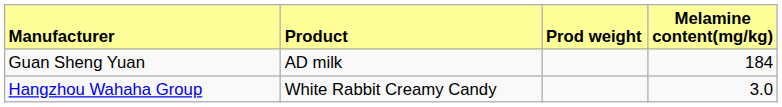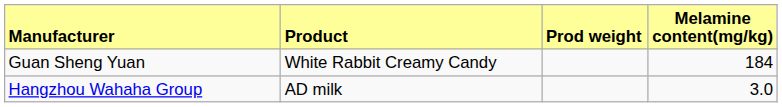 <table class="wikitable sortable" style="font-size: 85%">
 <tr style="background-color:#FFFF99;font-weight:bold">
 <td width="218" height="23" valign="bottom">Manufacturer</td>
 <td width="206"  valign="bottom">Product</td>
 <td width="80"  valign="bottom">Prod weight</td>
 <td width="66" align="center" valign="bottom">Melamine<br> content(mg/kg)</td>
 </tr>
 <tr>
 <td height="14"  valign="bottom">Guan Sheng Yuan</td>
-<td valign="bottom">AD milk</td>
+<td valign="bottom">White Rabbit Creamy Candy</td>
 <td valign="bottom"> </td>
 <td align="right" valign="bottom">184</td>
 </tr>
 <tr>
 <td height="14"  valign="bottom"><a href='#'>Hangzhou Wahaha Group</a></td>
-<td valign="bottom">White Rabbit Creamy Candy</td>
+<td valign="bottom">AD milk</td>
 <td valign="bottom"> </td>
 <td align="right" valign="bottom">3.0</td>
 </tr>
 </table>
